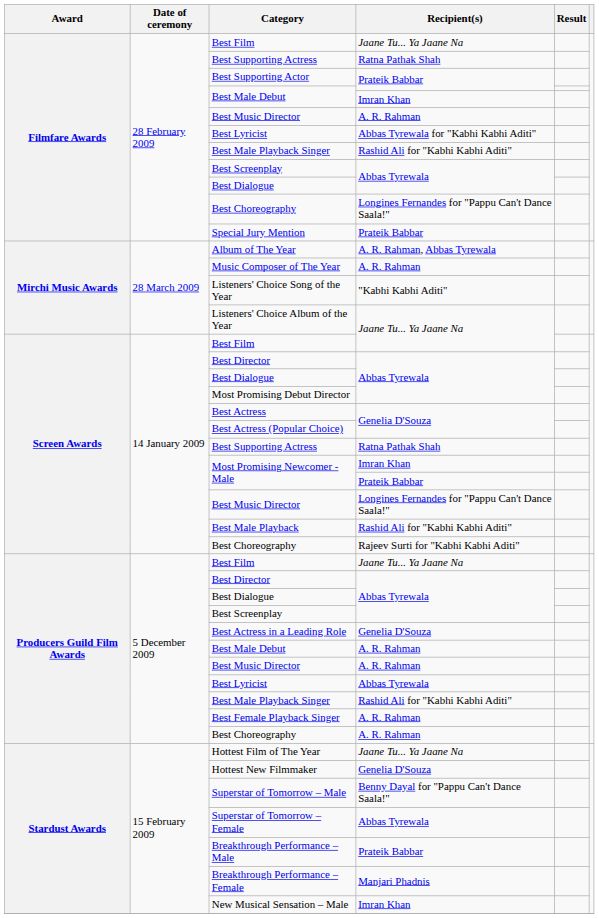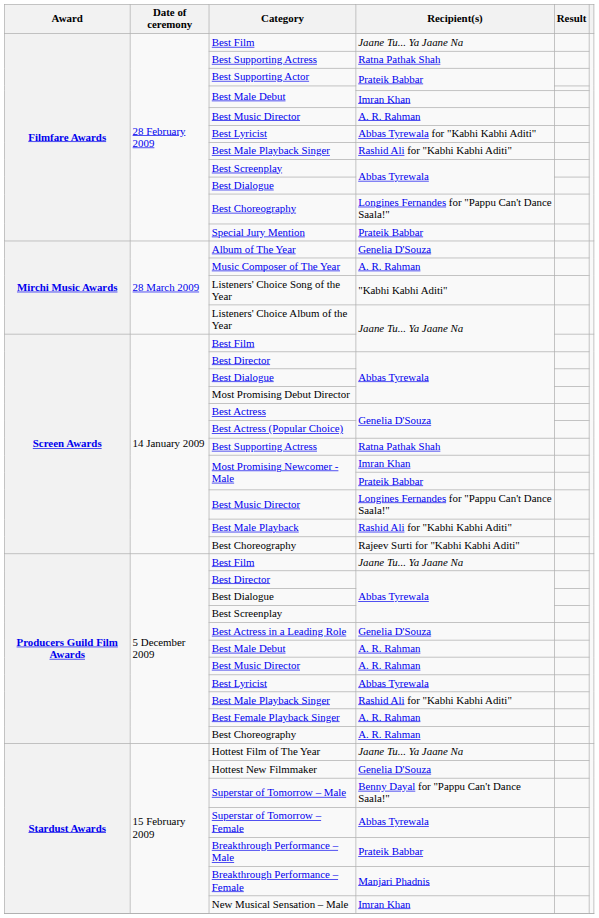 <table class="wikitable plainrowheaders sortable">
 <tr>
 <th scope="col">Award</th>
 <th scope="col">Date of ceremony</th>
 <th scope="col">Category</th>
 <th scope="col">Recipient(s)</th>
 <th scope="col" class="unsortable">Result</th>
 <th scope="col" class="unsortable"></th>
 </tr>
 <tr>
 <th scope="row" rowspan="12"><a href='#'>Filmfare Awards</a></th>
 <td rowspan="12"><a href='#'>28 February 2009</a></td>
 <td><a href='#'>Best Film</a></td>
 <td><em>Jaane Tu... Ya Jaane Na</em></td>
 <td></td>
 <td style="text-align:center;" rowspan="12"></td>
 </tr>
 <tr>
 <td><a href='#'>Best Supporting Actress</a></td>
 <td><a href='#'>Ratna Pathak Shah</a></td>
 <td></td>
 </tr>
 <tr>
 <td><a href='#'>Best Supporting Actor</a></td>
 <td rowspan="2"><a href='#'>Prateik Babbar</a></td>
 <td></td>
 </tr>
 <tr>
 <td rowspan="2"><a href='#'>Best Male Debut</a></td>
 <td></td>
 </tr>
 <tr>
 <td><a href='#'>Imran Khan</a></td>
 <td></td>
 </tr>
 <tr>
 <td><a href='#'>Best Music Director</a></td>
 <td><a href='#'>A. R. Rahman</a></td>
 <td></td>
 </tr>
 <tr>
 <td><a href='#'>Best Lyricist</a></td>
 <td><a href='#'>Abbas Tyrewala</a> for "Kabhi Kabhi Aditi"</td>
 <td></td>
 </tr>
 <tr>
 <td><a href='#'>Best Male Playback Singer</a></td>
 <td><a href='#'>Rashid Ali</a> for "Kabhi Kabhi Aditi"</td>
 <td></td>
 </tr>
 <tr>
 <td><a href='#'>Best Screenplay</a></td>
 <td rowspan="2"><a href='#'>Abbas Tyrewala</a></td>
 <td></td>
 </tr>
 <tr>
 <td><a href='#'>Best Dialogue</a></td>
 <td></td>
 </tr>
 <tr>
 <td><a href='#'>Best Choreography</a></td>
 <td><a href='#'>Longines Fernandes</a> for "Pappu Can't Dance Saala!"</td>
 <td></td>
 </tr>
 <tr>
 <td><a href='#'>Special Jury Mention</a></td>
 <td><a href='#'>Prateik Babbar</a></td>
 <td></td>
 </tr>
 <tr>
 <th scope="row" rowspan="4"><a href='#'>Mirchi Music Awards</a></th>
 <td rowspan="4"><a href='#'>28 March 2009</a></td>
 <td><a href='#'>Album of The Year</a></td>
-<td><a href='#'>A. R. Rahman</a>, <a href='#'>Abbas Tyrewala</a></td>
+<td><a href='#'>Genelia D'Souza</a></td>
 <td></td>
 <td style="text-align:center;" rowspan="4"></td>
 </tr>
 <tr>
 <td><a href='#'>Music Composer of The Year</a></td>
 <td><a href='#'>A. R. Rahman</a></td>
 <td></td>
 </tr>
 <tr>
 <td>Listeners' Choice Song of the Year</td>
 <td>"Kabhi Kabhi Aditi"</td>
 <td></td>
 </tr>
 <tr>
 <td>Listeners' Choice Album of the Year</td>
 <td rowspan="2"><em>Jaane Tu... Ya Jaane Na</em></td>
 <td></td>
 </tr>
 <tr>
 <th scope="row" rowspan="12"><a href='#'>Screen Awards</a></th>
 <td rowspan="12">14 January 2009</td>
 <td><a href='#'>Best Film</a></td>
 <td></td>
 <td style="text-align:center;" rowspan="12"></td>
 </tr>
 <tr>
 <td><a href='#'>Best Director</a></td>
 <td rowspan="3"><a href='#'>Abbas Tyrewala</a></td>
 <td></td>
 </tr>
 <tr>
 <td><a href='#'>Best Dialogue</a></td>
 <td></td>
 </tr>
 <tr>
 <td>Most Promising Debut Director</td>
 <td></td>
 </tr>
 <tr>
 <td><a href='#'>Best Actress</a></td>
 <td rowspan="2"><a href='#'>Genelia D'Souza</a></td>
 <td></td>
 </tr>
 <tr>
 <td><a href='#'>Best Actress (Popular Choice)</a></td>
 <td></td>
 </tr>
 <tr>
 <td><a href='#'>Best Supporting Actress</a></td>
 <td><a href='#'>Ratna Pathak Shah</a></td>
 <td></td>
 </tr>
 <tr>
 <td rowspan="2"><a href='#'>Most Promising Newcomer - Male</a></td>
 <td><a href='#'>Imran Khan</a></td>
 <td></td>
 </tr>
 <tr>
 <td><a href='#'>Prateik Babbar</a></td>
 <td></td>
 </tr>
 <tr>
 <td><a href='#'>Best Music Director</a></td>
 <td><a href='#'>Longines Fernandes</a> for "Pappu Can't Dance Saala!"</td>
 <td></td>
 </tr>
 <tr>
 <td><a href='#'>Best Male Playback</a></td>
 <td><a href='#'>Rashid Ali</a> for "Kabhi Kabhi Aditi"</td>
 <td></td>
 </tr>
 <tr>
 <td>Best Choreography</td>
 <td>Rajeev Surti for "Kabhi Kabhi Aditi"</td>
 <td></td>
 </tr>
 <tr>
 <th scope="row" rowspan="11"><a href='#'>Producers Guild Film Awards</a> </th>
 <td rowspan="11">5 December 2009</td>
 <td><a href='#'>Best Film</a></td>
 <td><em>Jaane Tu... Ya Jaane Na</em></td>
 <td></td>
 <td style="text-align:center;" rowspan="11"></td>
 </tr>
 <tr>
 <td><a href='#'>Best Director</a></td>
 <td rowspan="3"><a href='#'>Abbas Tyrewala</a></td>
 <td></td>
 </tr>
 <tr>
 <td>Best Dialogue</td>
 <td></td>
 </tr>
 <tr>
 <td>Best Screenplay</td>
 <td></td>
 </tr>
 <tr>
 <td><a href='#'>Best Actress in a Leading Role</a></td>
 <td><a href='#'>Genelia D'Souza</a></td>
 <td></td>
 </tr>
 <tr>
 <td><a href='#'>Best Male Debut</a></td>
 <td><a href='#'>A. R. Rahman</a></td>
 <td></td>
 </tr>
 <tr>
 <td><a href='#'>Best Music Director</a></td>
 <td><a href='#'>A. R. Rahman</a></td>
 <td></td>
 </tr>
 <tr>
 <td><a href='#'>Best Lyricist</a></td>
 <td><a href='#'>Abbas Tyrewala</a></td>
 <td></td>
 </tr>
 <tr>
 <td><a href='#'>Best Male Playback Singer</a></td>
 <td><a href='#'>Rashid Ali</a> for "Kabhi Kabhi Aditi"</td>
 <td></td>
 </tr>
 <tr>
 <td><a href='#'>Best Female Playback Singer</a></td>
 <td><a href='#'>A. R. Rahman</a></td>
 <td></td>
 </tr>
 <tr>
 <td>Best Choreography</td>
 <td><a href='#'>A. R. Rahman</a></td>
 <td></td>
 </tr>
 <tr>
 <th scope="row" rowspan="7"><a href='#'>Stardust Awards</a></th>
 <td rowspan="7">15 February 2009</td>
 <td>Hottest Film of The Year</td>
 <td><em>Jaane Tu... Ya Jaane Na</em></td>
 <td></td>
 <td style="text-align:center;" rowspan="7"></td>
 </tr>
 <tr>
 <td>Hottest New Filmmaker</td>
 <td><a href='#'>Genelia D'Souza</a></td>
 <td></td>
 </tr>
 <tr>
 <td><a href='#'>Superstar of Tomorrow – Male</a></td>
 <td><a href='#'>Benny Dayal</a> for "Pappu Can't Dance Saala!"</td>
 <td></td>
 </tr>
 <tr>
 <td><a href='#'>Superstar of Tomorrow – Female</a></td>
 <td><a href='#'>Abbas Tyrewala</a></td>
 <td></td>
 </tr>
 <tr>
 <td><a href='#'>Breakthrough Performance – Male</a></td>
 <td><a href='#'>Prateik Babbar</a></td>
 <td></td>
 </tr>
 <tr>
 <td><a href='#'>Breakthrough Performance – Female</a></td>
 <td><a href='#'>Manjari Phadnis</a></td>
 <td></td>
 </tr>
 <tr>
 <td>New Musical Sensation – Male</td>
 <td><a href='#'>Imran Khan</a></td>
 <td></td>
 </tr>
 <tr>
 </tr>
 </table>
